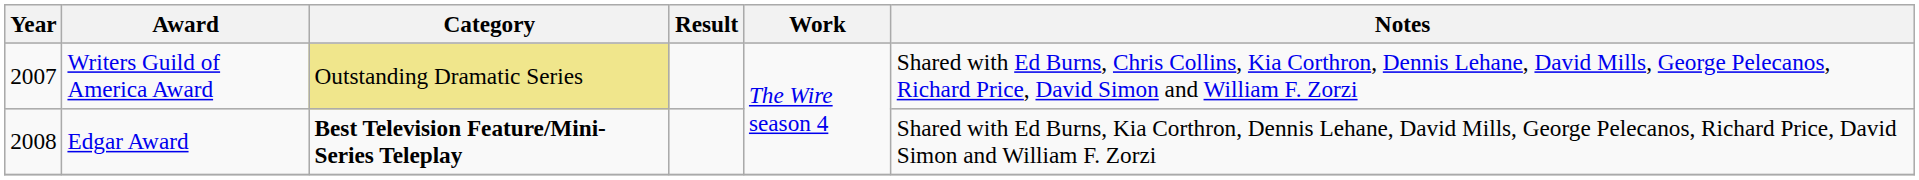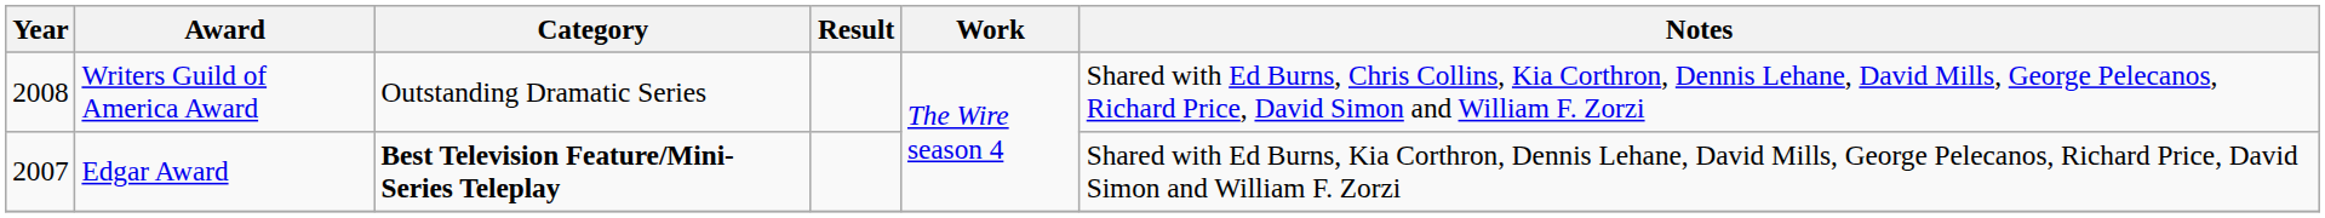 <table class="wikitable" style="font-size: 95%;">
 <tr>
 <th>Year</th>
 <th>Award</th>
 <th>Category</th>
 <th>Result</th>
 <th>Work</th>
 <th>Notes</th>
 </tr>
 <tr>
-<td>2007</td>
+<td>2008</td>
 <td><a href='#'>Writers Guild of America Award</a></td>
-<td style="background: khaki;">Outstanding Dramatic Series</td>
+<td>Outstanding Dramatic Series</td>
 <td></td>
 <td rowspan=2><em><a href='#'>The Wire</a></em> <a href='#'>season 4</a></td>
 <td>Shared with <a href='#'>Ed Burns</a>, <a href='#'>Chris Collins</a>, <a href='#'>Kia Corthron</a>, <a href='#'>Dennis Lehane</a>, <a href='#'>David Mills</a>, <a href='#'>George Pelecanos</a>, <a href='#'>Richard Price</a>, <a href='#'>David Simon</a> and <a href='#'>William F. Zorzi</a></td>
 </tr>
 <tr>
-<td>2008</td>
+<td>2007</td>
 <td><a href='#'>Edgar Award</a></td>
 <td><strong>Best Television Feature/Mini-Series Teleplay</strong></td>
 <td></td>
 <td>Shared with Ed Burns, Kia Corthron, Dennis Lehane, David Mills, George Pelecanos, Richard Price, David Simon and William F. Zorzi</td>
 </tr>
 <tr>
 </tr>
 </table>
